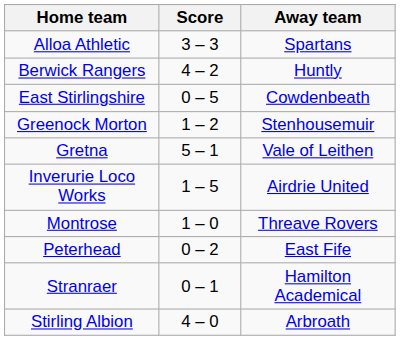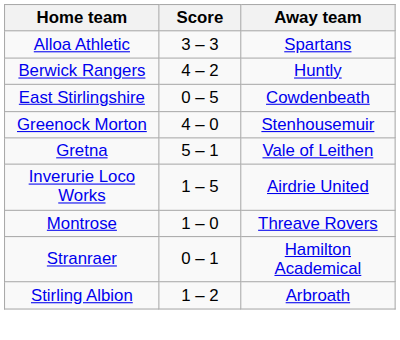 <table class="wikitable" style="text-align: center">
 <tr>
 <th width=140>Home team</th>
 <th width=70>Score</th>
 <th width=140>Away team</th>
 </tr>
 <tr>
 <td><a href='#'>Alloa Athletic</a></td>
 <td>3 – 3</td>
 <td><a href='#'>Spartans</a></td>
 </tr>
 <tr>
 <td><a href='#'>Berwick Rangers</a></td>
 <td>4 – 2</td>
 <td><a href='#'>Huntly</a></td>
 </tr>
 <tr>
 <td><a href='#'>East Stirlingshire</a></td>
 <td>0 – 5</td>
 <td><a href='#'>Cowdenbeath</a></td>
 </tr>
 <tr>
 <td><a href='#'>Greenock Morton</a></td>
-<td>1 – 2</td>
+<td>4 – 0</td>
 <td><a href='#'>Stenhousemuir</a></td>
 </tr>
 <tr>
 <td><a href='#'>Gretna</a></td>
 <td>5 – 1</td>
 <td><a href='#'>Vale of Leithen</a></td>
 </tr>
 <tr>
 <td><a href='#'>Inverurie Loco Works</a></td>
 <td>1 – 5</td>
 <td><a href='#'>Airdrie United</a></td>
 </tr>
 <tr>
 <td><a href='#'>Montrose</a></td>
 <td>1 – 0</td>
 <td><a href='#'>Threave Rovers</a></td>
 </tr>
 <tr>
-<td><a href='#'>Peterhead</a></td>
-<td>0 – 2</td>
-<td><a href='#'>East Fife</a></td>
-</tr>
-<tr>
 <td><a href='#'>Stranraer</a></td>
 <td>0 – 1</td>
 <td><a href='#'>Hamilton Academical</a></td>
 </tr>
 <tr>
 <td><a href='#'>Stirling Albion</a></td>
-<td>4 – 0</td>
+<td>1 – 2</td>
 <td><a href='#'>Arbroath</a></td>
 </tr>
 </table>
